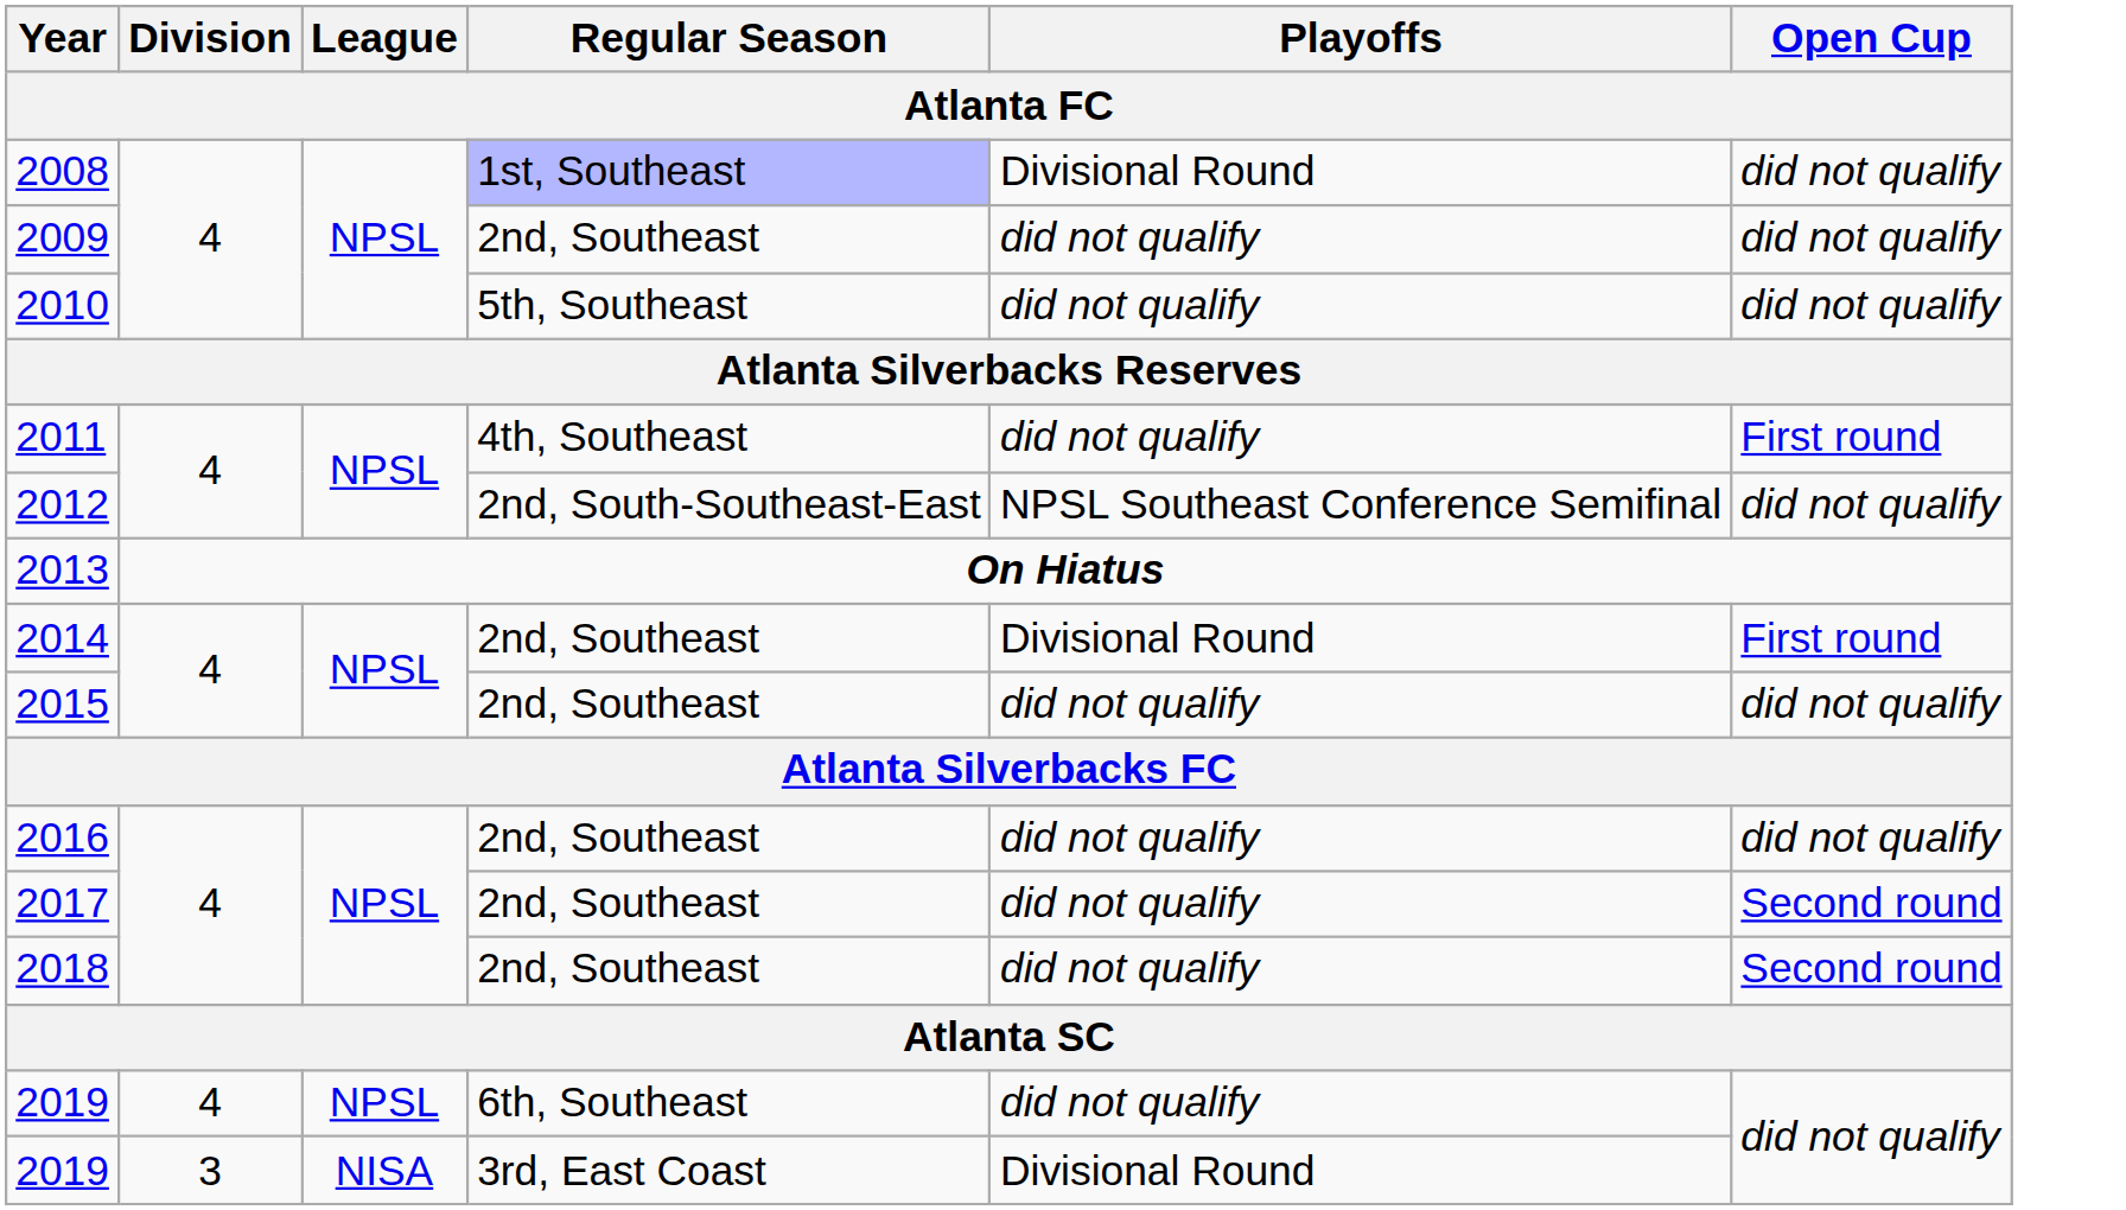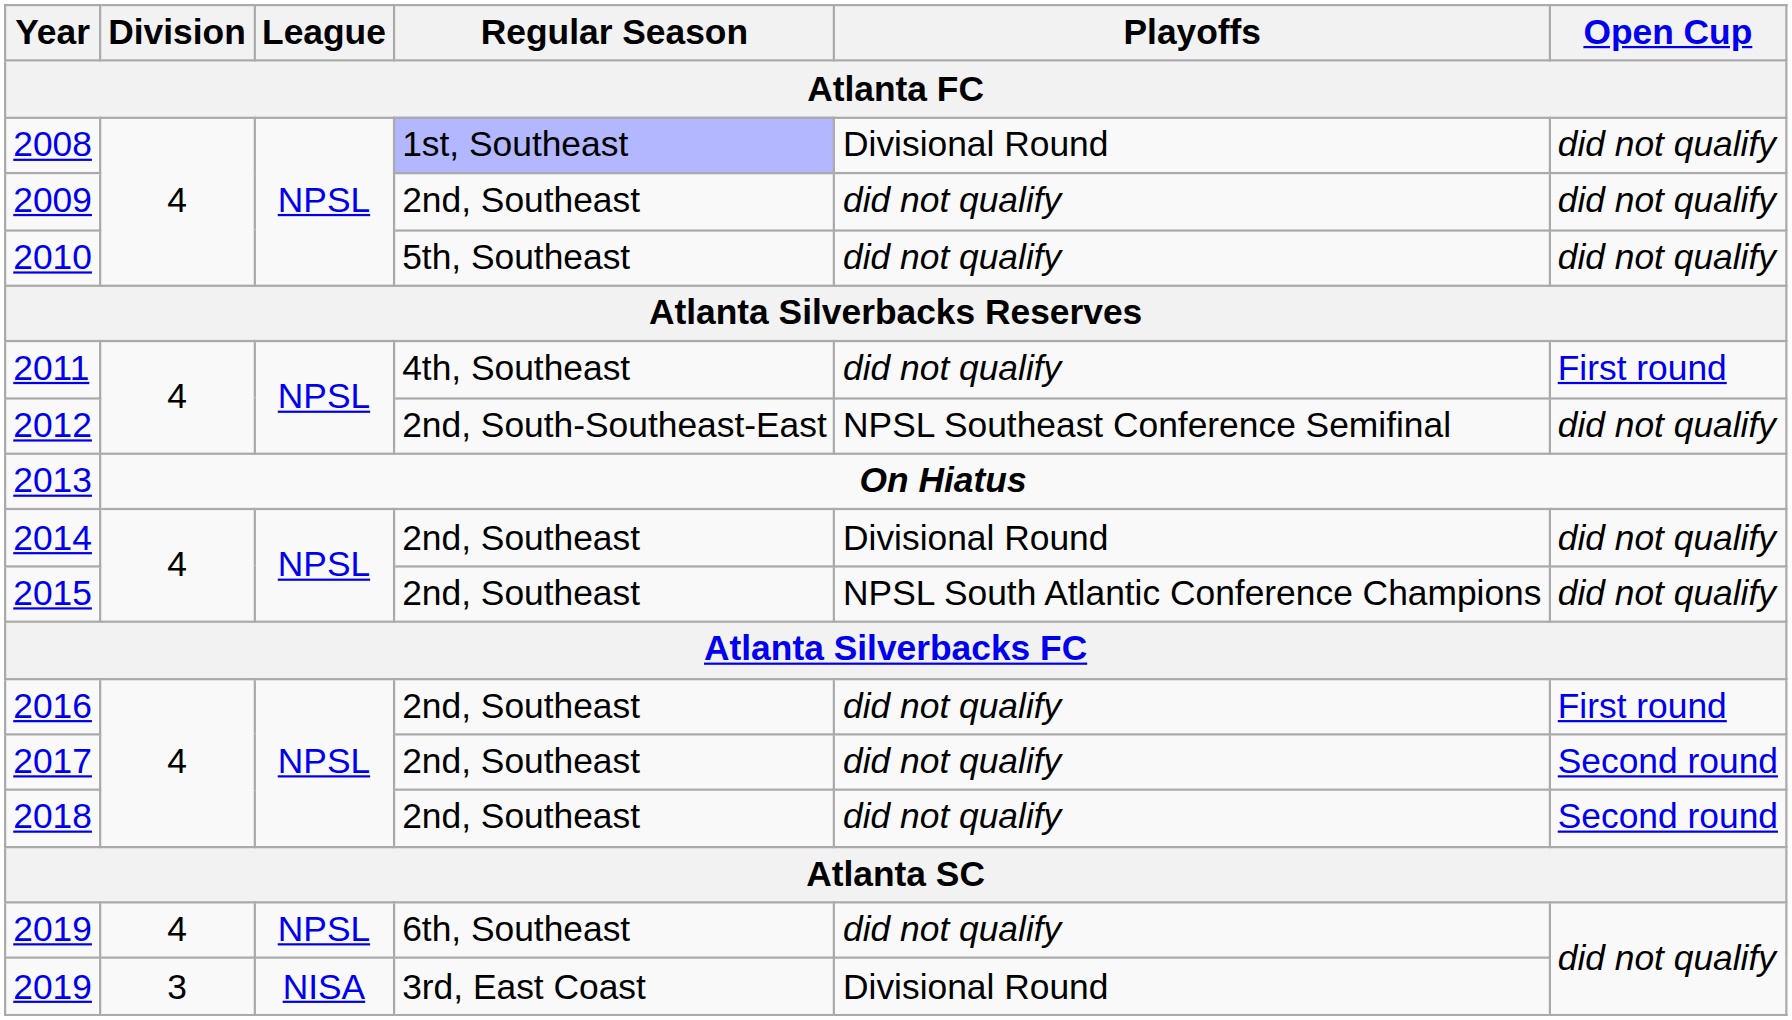 <table class="wikitable">
 <tr>
 <th>Year</th>
 <th>Division</th>
 <th>League</th>
 <th>Regular Season</th>
 <th>Playoffs</th>
 <th><a href='#'>Open Cup</a></th>
 </tr>
 <tr>
 <th colspan="6">Atlanta FC</th>
 </tr>
 <tr>
 <td><a href='#'>2008</a></td>
 <td rowspan="3" align=center>4</td>
 <td rowspan="3" align=center><a href='#'>NPSL</a></td>
 <td bgcolor="B3B7FF">1st, Southeast</td>
 <td>Divisional Round</td>
 <td><em>did not qualify</em></td>
 </tr>
 <tr>
 <td><a href='#'>2009</a></td>
 <td>2nd, Southeast</td>
 <td><em>did not qualify</em></td>
 <td><em>did not qualify</em></td>
 </tr>
 <tr>
 <td><a href='#'>2010</a></td>
 <td>5th, Southeast</td>
 <td><em>did not qualify</em></td>
 <td><em>did not qualify</em></td>
 </tr>
 <tr>
 <th colspan="6">Atlanta Silverbacks Reserves</th>
 </tr>
 <tr>
 <td><a href='#'>2011</a></td>
 <td rowspan="2" align=center>4</td>
 <td rowspan="2" align=center><a href='#'>NPSL</a></td>
 <td>4th, Southeast</td>
 <td><em>did not qualify</em></td>
 <td><a href='#'>First round</a></td>
 </tr>
 <tr>
 <td><a href='#'>2012</a></td>
 <td>2nd, South-Southeast-East</td>
 <td>NPSL Southeast Conference Semifinal</td>
 <td><em>did not qualify</em></td>
 </tr>
 <tr>
 <td><a href='#'>2013</a></td>
 <td colspan=5 align=center><strong><em>On Hiatus</em></strong></td>
 </tr>
 <tr>
 <td><a href='#'>2014</a></td>
 <td rowspan="2" align=center>4</td>
 <td rowspan="2" align=center><a href='#'>NPSL</a></td>
 <td>2nd, Southeast</td>
 <td>Divisional Round</td>
-<td><a href='#'>First round</a></td>
+<td><em>did not qualify</em></td>
 </tr>
 <tr>
 <td><a href='#'>2015</a></td>
 <td>2nd, Southeast</td>
-<td><em>did not qualify</em></td>
+<td>NPSL South Atlantic Conference Champions</td>
 <td><em>did not qualify</em></td>
 </tr>
 <tr>
 <th colspan="6"><a href='#'>Atlanta Silverbacks FC</a></th>
 </tr>
 <tr>
 <td><a href='#'>2016</a></td>
 <td rowspan="3" align=center>4</td>
 <td rowspan="3" align=center><a href='#'>NPSL</a></td>
 <td>2nd, Southeast</td>
 <td><em>did not qualify</em></td>
-<td><em>did not qualify</em></td>
+<td><a href='#'>First round</a></td>
 </tr>
 <tr>
 <td><a href='#'>2017</a></td>
 <td>2nd, Southeast</td>
 <td><em>did not qualify</em></td>
 <td><a href='#'>Second round</a></td>
 </tr>
 <tr>
 <td><a href='#'>2018</a></td>
 <td>2nd, Southeast</td>
 <td><em>did not qualify</em></td>
 <td><a href='#'>Second round</a></td>
 </tr>
 <tr>
 <th colspan="6">Atlanta SC</th>
 </tr>
 <tr>
 <td><a href='#'>2019</a></td>
 <td align=center>4</td>
 <td align=center><a href='#'>NPSL</a></td>
 <td>6th, Southeast</td>
 <td><em>did not qualify</em></td>
 <td rowspan="2"><em>did not qualify</em></td>
 </tr>
 <tr>
 <td><a href='#'>2019</a></td>
 <td align=center>3</td>
 <td align=center><a href='#'>NISA</a></td>
 <td>3rd, East Coast</td>
 <td>Divisional Round</td>
 </tr>
 </table>
